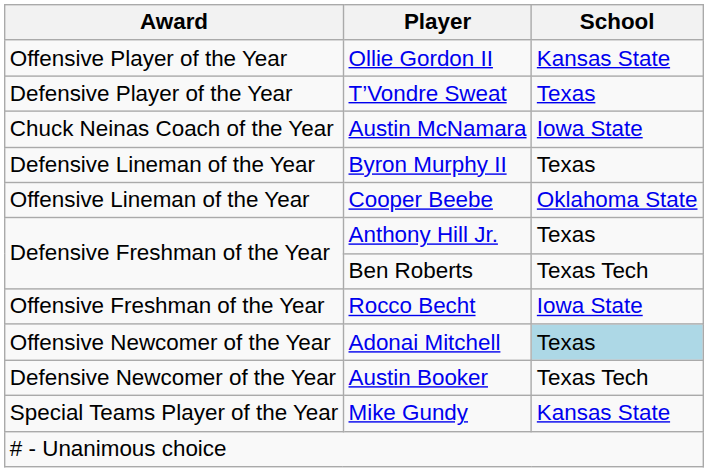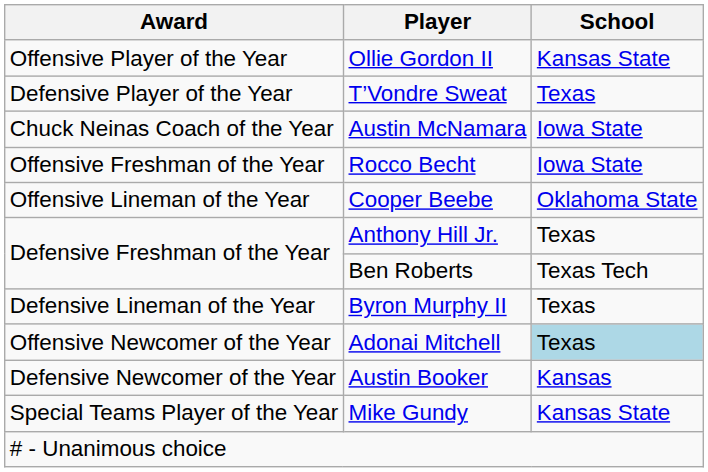 <table class="wikitable" border="0">
 <tr>
 <th>Award</th>
 <th>Player</th>
 <th>School</th>
 </tr>
 <tr>
 <td>Offensive Player of the Year</td>
 <td><a href='#'>Ollie Gordon II</a></td>
 <td><a href='#'>Kansas State</a></td>
 </tr>
 <tr>
 <td>Defensive Player of the Year</td>
 <td><a href='#'>T’Vondre Sweat</a></td>
 <td><a href='#'>Texas</a></td>
 </tr>
 <tr>
 <td>Chuck Neinas Coach of the Year</td>
 <td><a href='#'>Austin McNamara</a></td>
 <td><a href='#'>Iowa State</a></td>
 </tr>
 <tr>
-<td>Defensive Lineman of the Year</td>
-<td><a href='#'>Byron Murphy II</a></td>
-<td>Texas</td>
+<td>Offensive Freshman of the Year</td>
+<td><a href='#'>Rocco Becht</a></td>
+<td><a href='#'>Iowa State</a></td>
 </tr>
 <tr>
 <td>Offensive Lineman of the Year</td>
 <td><a href='#'>Cooper Beebe</a></td>
 <td><a href='#'>Oklahoma State</a></td>
 </tr>
 <tr>
 <td rowspan="2">Defensive Freshman of the Year</td>
 <td><a href='#'>Anthony Hill Jr.</a></td>
 <td>Texas</td>
 </tr>
 <tr>
 <td>Ben Roberts</td>
 <td>Texas Tech</td>
 </tr>
 <tr>
-<td>Offensive Freshman of the Year</td>
-<td><a href='#'>Rocco Becht</a></td>
-<td><a href='#'>Iowa State</a></td>
+<td>Defensive Lineman of the Year</td>
+<td><a href='#'>Byron Murphy II</a></td>
+<td>Texas</td>
 </tr>
 <tr>
 <td>Offensive Newcomer of the Year</td>
 <td><a href='#'>Adonai Mitchell</a></td>
 <td style="background: lightblue;">Texas</td>
 </tr>
 <tr>
 <td>Defensive Newcomer of the Year</td>
 <td><a href='#'>Austin Booker</a></td>
-<td>Texas Tech</td>
+<td><a href='#'>Kansas</a></td>
 </tr>
 <tr>
 <td>Special Teams Player of the Year</td>
 <td><a href='#'>Mike Gundy</a></td>
 <td><a href='#'>Kansas State</a></td>
 </tr>
 <tr>
 <td colspan="3"># - Unanimous choice</td>
 </tr>
 </table>
